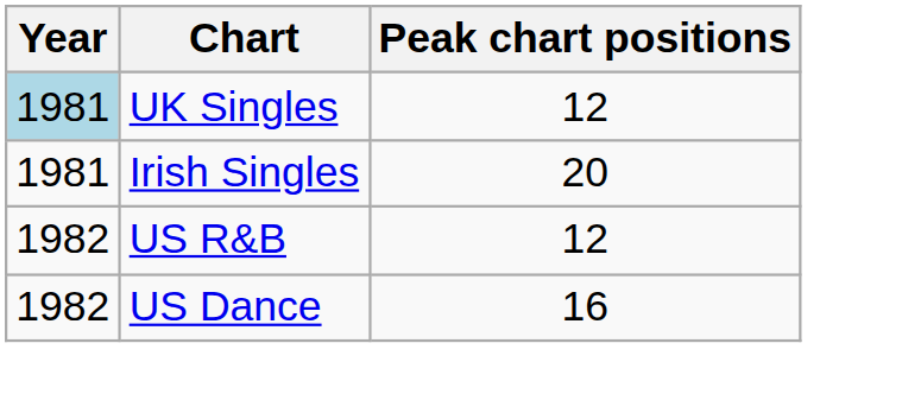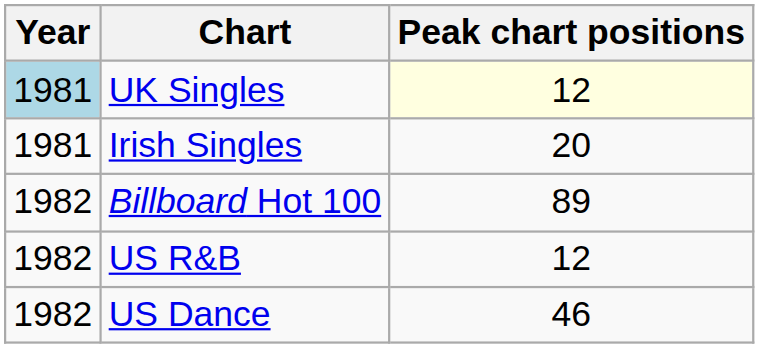 <table class="wikitable sortable" style="text-align:center">
 <tr>
 <th>Year</th>
 <th>Chart</th>
 <th>Peak chart positions</th>
 </tr>
 <tr>
 <td style="background: lightblue;"> 1981</td>
 <td style="text-align:left"><a href='#'>UK Singles</a></td>
-<td>12</td>
+<td style="background: lightyellow;">12</td>
 </tr>
 <tr>
 <td> 1981</td>
 <td style="text-align:left"><a href='#'>Irish Singles</a></td>
 <td>20</td>
+</tr>
+<tr>
+<td> 1982</td>
+<td data-sort-value="US Billboard" style="text-align:left"><a href='#'><em>Billboard</em> Hot 100</a></td>
+<td>89</td>
 </tr>
 <tr>
 <td> 1982</td>
 <td style="text-align:left"><a href='#'>US R&B</a></td>
 <td>12</td>
 </tr>
 <tr>
 <td> 1982</td>
 <td style="text-align:left"><a href='#'>US Dance</a></td>
-<td>16</td>
+<td>46</td>
 </tr>
 </table>
